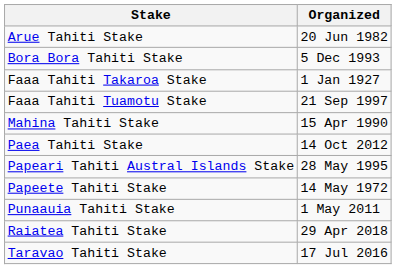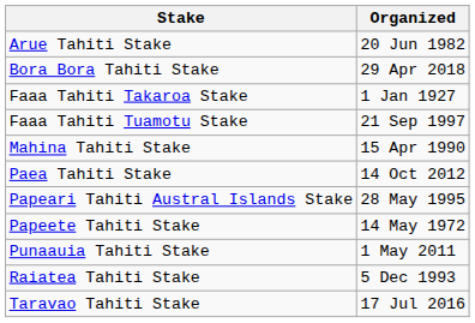 <table class="wikitable sortable">
 <tr>
 <th>Stake</th>
 <th data-sort-type=date>Organized</th>
 </tr>
 <tr>
 <td><a href='#'>Arue</a> Tahiti Stake</td>
 <td>20 Jun 1982</td>
 </tr>
 <tr>
 <td><a href='#'>Bora Bora</a> Tahiti Stake</td>
-<td>5 Dec 1993</td>
+<td>29 Apr 2018</td>
 </tr>
 <tr>
 <td>Faaa Tahiti <a href='#'>Takaroa</a> Stake</td>
 <td>1 Jan 1927</td>
 </tr>
 <tr>
 <td>Faaa Tahiti <a href='#'>Tuamotu</a> Stake</td>
 <td>21 Sep 1997</td>
 </tr>
 <tr>
 <td><a href='#'>Mahina</a> Tahiti Stake</td>
 <td>15 Apr 1990</td>
 </tr>
 <tr>
 <td><a href='#'>Paea</a> Tahiti Stake</td>
 <td>14 Oct 2012</td>
 </tr>
 <tr>
 <td><a href='#'>Papeari</a> Tahiti <a href='#'>Austral Islands</a> Stake</td>
 <td>28 May 1995</td>
 </tr>
 <tr>
 <td><a href='#'>Papeete</a> Tahiti Stake</td>
 <td>14 May 1972</td>
 </tr>
 <tr>
 <td><a href='#'>Punaauia</a> Tahiti Stake</td>
 <td>1 May 2011</td>
 </tr>
 <tr>
 <td><a href='#'>Raiatea</a> Tahiti Stake</td>
-<td>29 Apr 2018</td>
+<td>5 Dec 1993</td>
 </tr>
 <tr>
 <td><a href='#'>Taravao</a> Tahiti Stake</td>
 <td>17 Jul 2016</td>
 </tr>
 </table>
